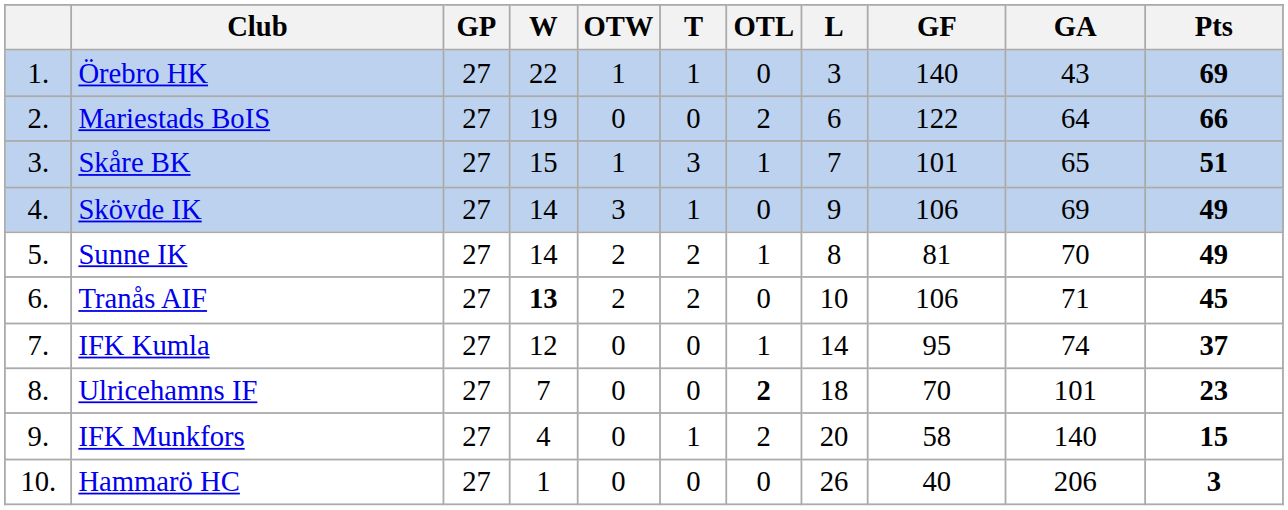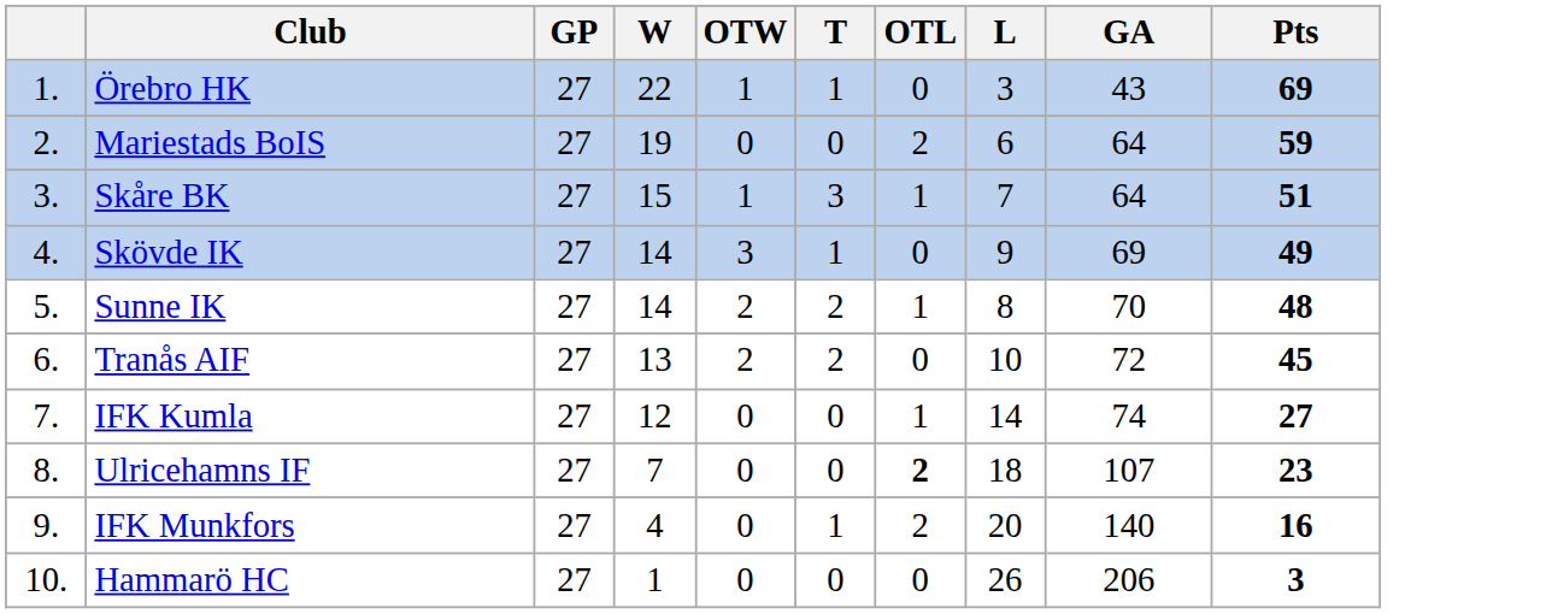 <table class="wikitable">
 <tr>
 <th width="30"></th>
 <th width="200">Club</th>
 <th width="30">GP</th>
 <th width="30">W</th>
 <th width="30">OTW</th>
 <th width="30">T</th>
 <th width="30">OTL</th>
 <th width="30">L</th>
-<th width="70">GF</th>
 <th width="70">GA</th>
 <th width="70">Pts</th>
 </tr>
 <tr bgcolor="#BCD2EE" align="center">
 <td>1.</td>
 <td align="left"><a href='#'>Örebro HK</a></td>
 <td>27</td>
 <td>22</td>
 <td>1</td>
 <td>1</td>
 <td>0</td>
 <td>3</td>
-<td>140</td>
 <td>43</td>
 <td><strong>69</strong></td>
 </tr>
 <tr bgcolor="#BCD2EE" align="center">
 <td>2.</td>
 <td align="left"><a href='#'>Mariestads BoIS</a></td>
 <td>27</td>
 <td>19</td>
 <td>0</td>
 <td>0</td>
 <td>2</td>
 <td>6</td>
-<td>122</td>
 <td>64</td>
-<td><strong>66</strong></td>
+<td><strong>59</strong></td>
 </tr>
 <tr bgcolor="#BCD2EE" align="center">
 <td>3.</td>
 <td align="left"><a href='#'>Skåre BK</a></td>
 <td>27</td>
 <td>15</td>
 <td>1</td>
 <td>3</td>
 <td>1</td>
 <td>7</td>
-<td>101</td>
-<td>65</td>
+<td>64</td>
 <td><strong>51</strong></td>
 </tr>
 <tr bgcolor="#BCD2EE" align="center">
 <td>4.</td>
 <td align="left"><a href='#'>Skövde IK</a></td>
 <td>27</td>
 <td>14</td>
 <td>3</td>
 <td>1</td>
 <td>0</td>
 <td>9</td>
-<td>106</td>
 <td>69</td>
 <td><strong>49</strong></td>
 </tr>
 <tr bgcolor="#FFFFFF" align="center">
 <td>5.</td>
 <td align="left"><a href='#'>Sunne IK</a></td>
 <td>27</td>
 <td>14</td>
 <td>2</td>
 <td>2</td>
 <td>1</td>
 <td>8</td>
-<td>81</td>
 <td>70</td>
-<td><strong>49</strong></td>
+<td><strong>48</strong></td>
 </tr>
 <tr bgcolor="#FFFFFF" align="center">
 <td>6.</td>
 <td align="left"><a href='#'>Tranås AIF</a></td>
 <td>27</td>
-<td><strong>13</strong></td>
+<td>13</td>
 <td>2</td>
 <td>2</td>
 <td>0</td>
 <td>10</td>
-<td>106</td>
-<td>71</td>
+<td>72</td>
 <td><strong>45</strong></td>
 </tr>
 <tr bgcolor="#FFFFFF" align="center">
 <td>7.</td>
 <td align="left"><a href='#'>IFK Kumla</a></td>
 <td>27</td>
 <td>12</td>
 <td>0</td>
 <td>0</td>
 <td>1</td>
 <td>14</td>
-<td>95</td>
 <td>74</td>
-<td><strong>37</strong></td>
+<td><strong>27</strong></td>
 </tr>
 <tr bgcolor="#FFFFFF" align="center">
 <td>8.</td>
 <td align="left"><a href='#'>Ulricehamns IF</a></td>
 <td>27</td>
 <td>7</td>
 <td>0</td>
 <td>0</td>
 <td><strong>2</strong></td>
 <td>18</td>
-<td>70</td>
-<td>101</td>
+<td>107</td>
 <td><strong>23</strong></td>
 </tr>
 <tr bgcolor="#FFFFFF" align="center">
 <td>9.</td>
 <td align="left"><a href='#'>IFK Munkfors</a></td>
 <td>27</td>
 <td>4</td>
 <td>0</td>
 <td>1</td>
 <td>2</td>
 <td>20</td>
-<td>58</td>
 <td>140</td>
-<td><strong>15</strong></td>
+<td><strong>16</strong></td>
 </tr>
 <tr bgcolor="#FFFFFF" align="center">
 <td>10.</td>
 <td align="left"><a href='#'>Hammarö HC</a></td>
 <td>27</td>
 <td>1</td>
 <td>0</td>
 <td>0</td>
 <td>0</td>
 <td>26</td>
-<td>40</td>
 <td>206</td>
 <td><strong>3</strong></td>
 </tr>
 </table>
